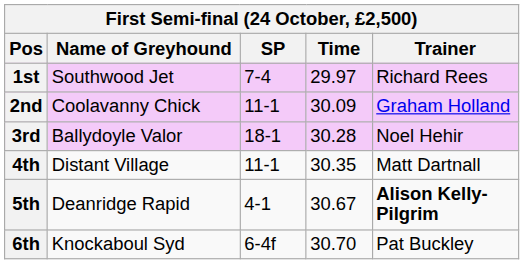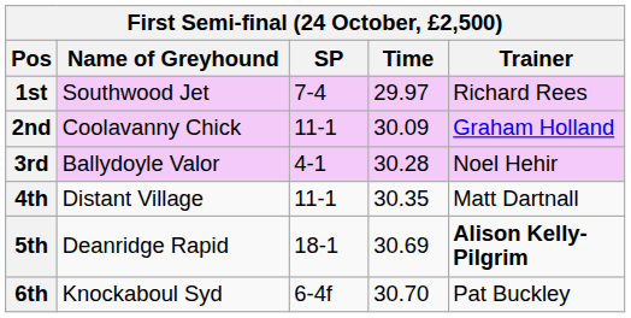 <table class="wikitable">
 <tr>
 <th colspan="6">First Semi-final (24 October, £2,500)</th>
 </tr>
 <tr>
 <th width=30>Pos</th>
 <th width=160>Name of Greyhound</th>
 <th width=50>SP</th>
 <th width=50>Time</th>
 <th width=120>Trainer</th>
 </tr>
 <tr style="background: #f4caf9;">
 <th>1st</th>
 <td>Southwood Jet</td>
 <td>7-4</td>
 <td>29.97</td>
 <td>Richard Rees</td>
 </tr>
 <tr style="background: #f4caf9;">
 <th>2nd</th>
 <td>Coolavanny Chick</td>
 <td>11-1</td>
 <td>30.09</td>
 <td><a href='#'>Graham Holland</a></td>
 </tr>
 <tr style="background: #f4caf9;">
 <th>3rd</th>
 <td>Ballydoyle Valor</td>
-<td>18-1</td>
+<td>4-1</td>
 <td>30.28</td>
 <td>Noel Hehir</td>
 </tr>
 <tr>
 <th>4th</th>
 <td>Distant Village</td>
 <td>11-1</td>
 <td>30.35</td>
 <td>Matt Dartnall</td>
 </tr>
 <tr>
 <th>5th</th>
 <td>Deanridge Rapid</td>
-<td>4-1</td>
-<td>30.67</td>
+<td>18-1</td>
+<td>30.69</td>
 <td><strong>Alison Kelly-Pilgrim</strong></td>
 </tr>
 <tr>
 <th>6th</th>
 <td>Knockaboul Syd</td>
 <td>6-4f</td>
 <td>30.70</td>
 <td>Pat Buckley</td>
 </tr>
 </table>
